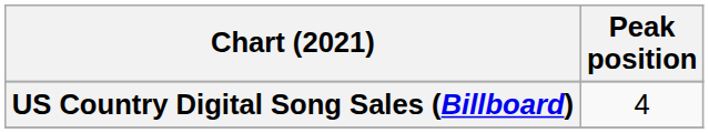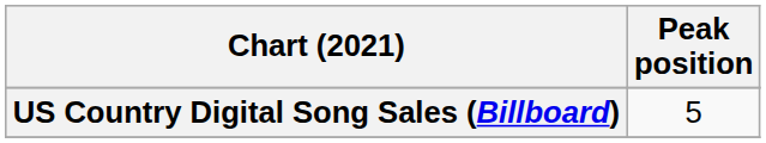 <table class="wikitable sortable plainrowheaders">
 <tr>
 <th align="left">Chart (2021)</th>
 <th align="center">Peak<br>position</th>
 </tr>
 <tr>
 </tr>
 <tr>
 <th scope="row">US Country Digital Song Sales (<em><a href='#'>Billboard</a></em>)</th>
-<td align="center">4</td>
+<td align="center">5</td>
 </tr>
 <tr>
 </tr>
 </table>
